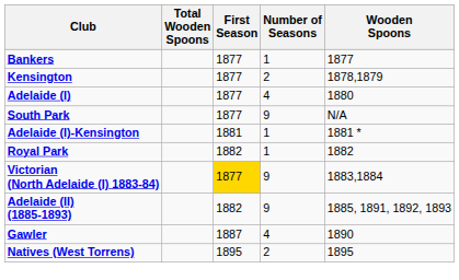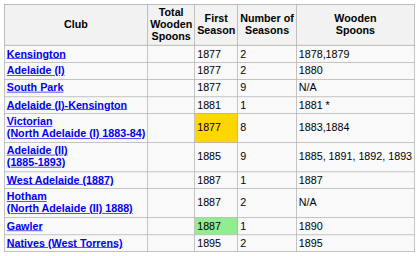 <table class="wikitable sortable" style="font-size:100%">
 <tr style="background:#bdb76b;">
 <th>Club</th>
 <th>Total<br>Wooden<br>Spoons</th>
 <th>First<br> Season</th>
 <th>Number of <br> Seasons</th>
 <th>Wooden<br>Spoons</th>
-</tr>
-<tr>
-<td><strong><a href='#'>Bankers</a></strong></td>
-<td></td>
-<td>1877</td>
-<td>1</td>
-<td>1877</td>
 </tr>
 <tr>
 <td><strong><a href='#'>Kensington</a></strong></td>
 <td></td>
 <td>1877</td>
 <td>2</td>
 <td>1878,1879</td>
 </tr>
 <tr>
 <td><strong><a href='#'>Adelaide (I)</a></strong></td>
 <td></td>
 <td>1877</td>
-<td>4</td>
+<td>2</td>
 <td>1880</td>
 </tr>
 <tr>
 <td><strong><a href='#'>South Park</a></strong></td>
 <td></td>
 <td>1877</td>
 <td>9</td>
 <td>N/A</td>
 </tr>
 <tr>
 <td><strong><a href='#'>Adelaide (I)-Kensington</a></strong></td>
 <td></td>
 <td>1881</td>
 <td>1</td>
 <td>1881 *</td>
 </tr>
 <tr>
-<td><strong><a href='#'>Royal Park</a></strong></td>
-<td></td>
-<td>1882</td>
-<td>1</td>
-<td>1882</td>
-</tr>
-<tr>
 <td><strong><a href='#'>Victorian<br>(North Adelaide (I) 1883-84)</a></strong></td>
 <td></td>
 <td style="background: gold;">1877</td>
-<td>9</td>
+<td>8</td>
 <td>1883,1884</td>
 </tr>
 <tr>
 <td><strong><a href='#'>Adelaide (II) <br>(1885-1893)</a></strong></td>
 <td></td>
-<td>1882</td>
+<td>1885</td>
 <td>9</td>
 <td>1885, 1891, 1892, 1893</td>
 </tr>
 <tr>
+<td><strong><a href='#'>West Adelaide (1887)</a></strong></td>
+<td></td>
+<td>1887</td>
+<td>1</td>
+<td>1887</td>
+</tr>
+<tr>
+<td><strong><a href='#'>Hotham<br>(North Adelaide (II) 1888)</a></strong></td>
+<td></td>
+<td>1887</td>
+<td>2</td>
+<td>N/A</td>
+</tr>
+<tr>
 <td><strong><a href='#'>Gawler</a></strong></td>
 <td></td>
-<td>1887</td>
-<td>4</td>
+<td style="background: lightgreen;">1887</td>
+<td>1</td>
 <td>1890</td>
 </tr>
 <tr>
 <td><strong><a href='#'>Natives (West Torrens)</a></strong></td>
 <td></td>
 <td>1895</td>
 <td>2</td>
 <td>1895</td>
 </tr>
 </table>
